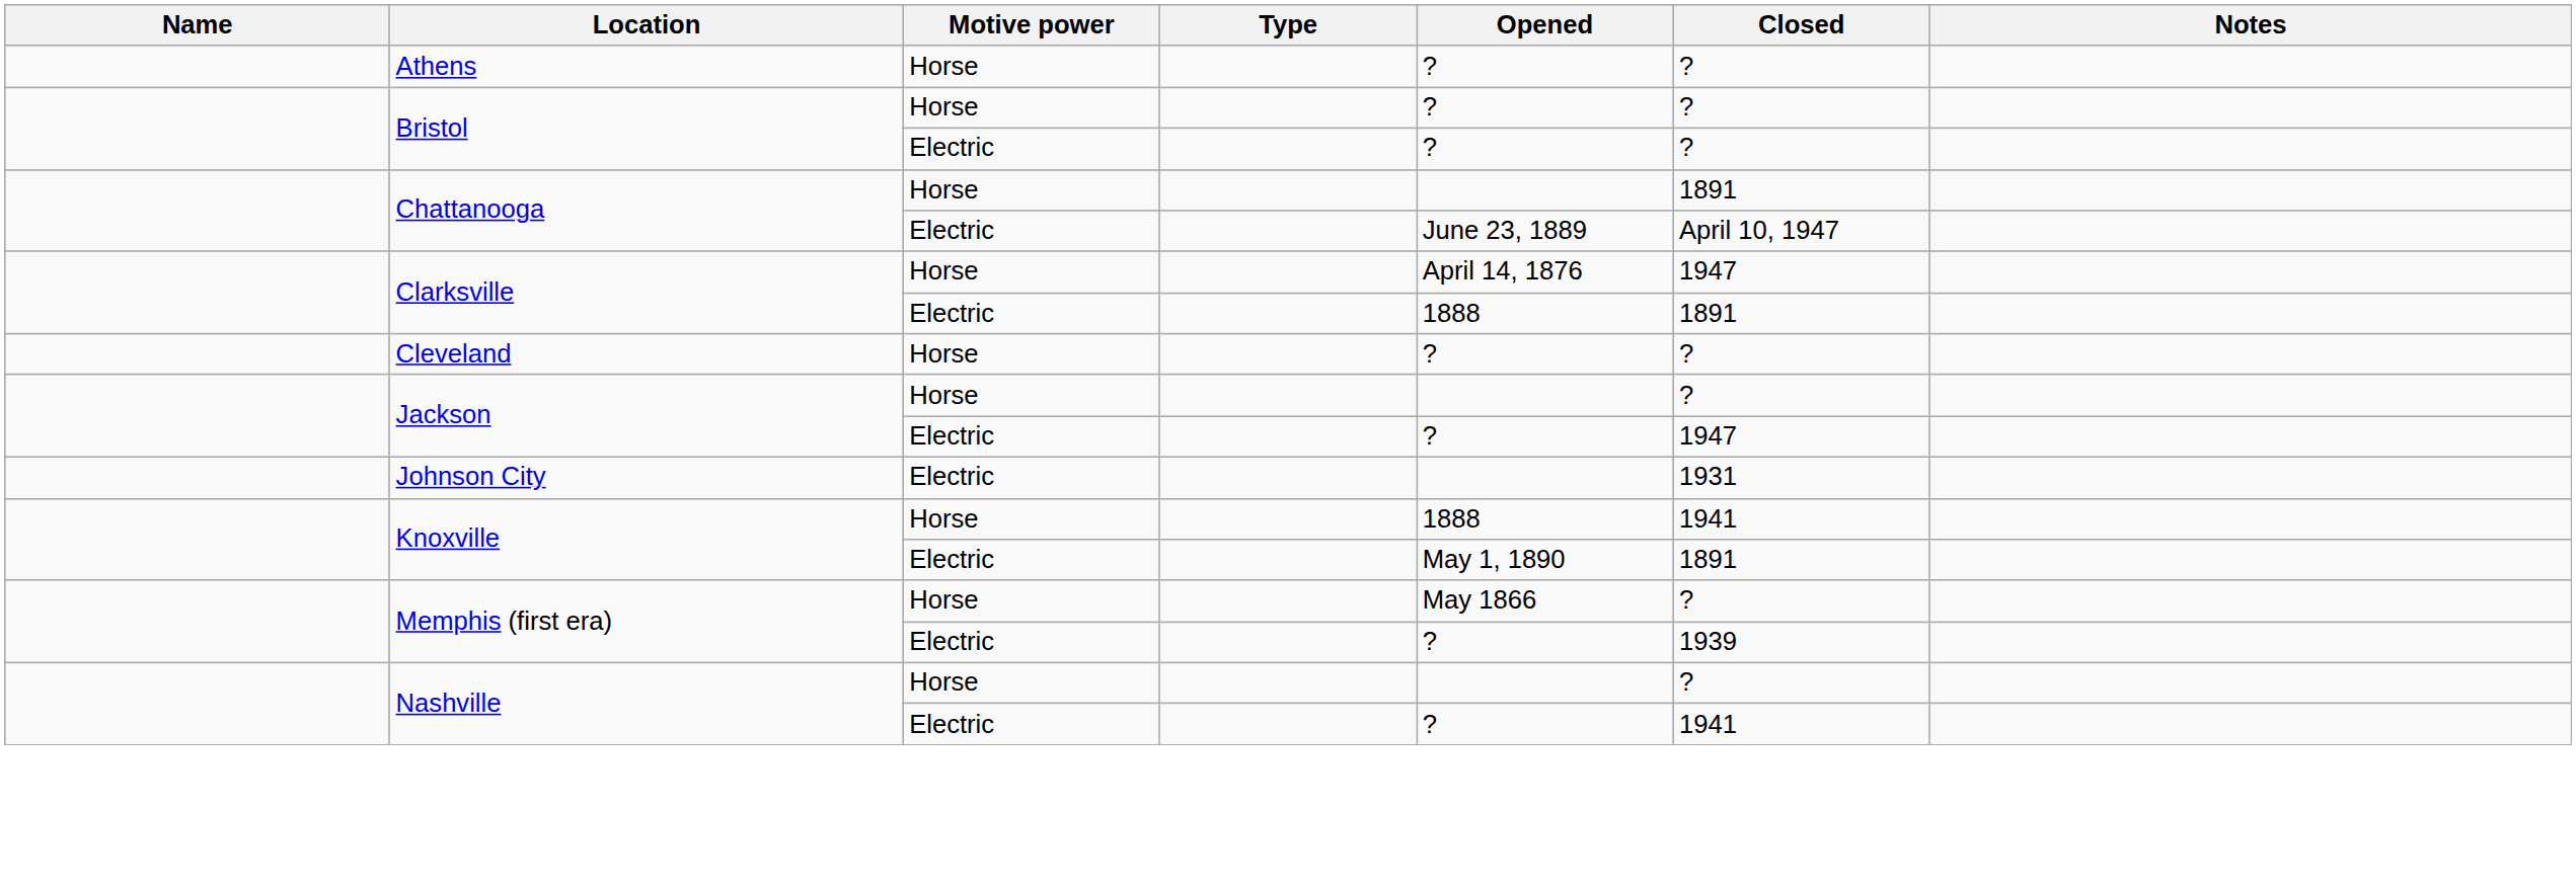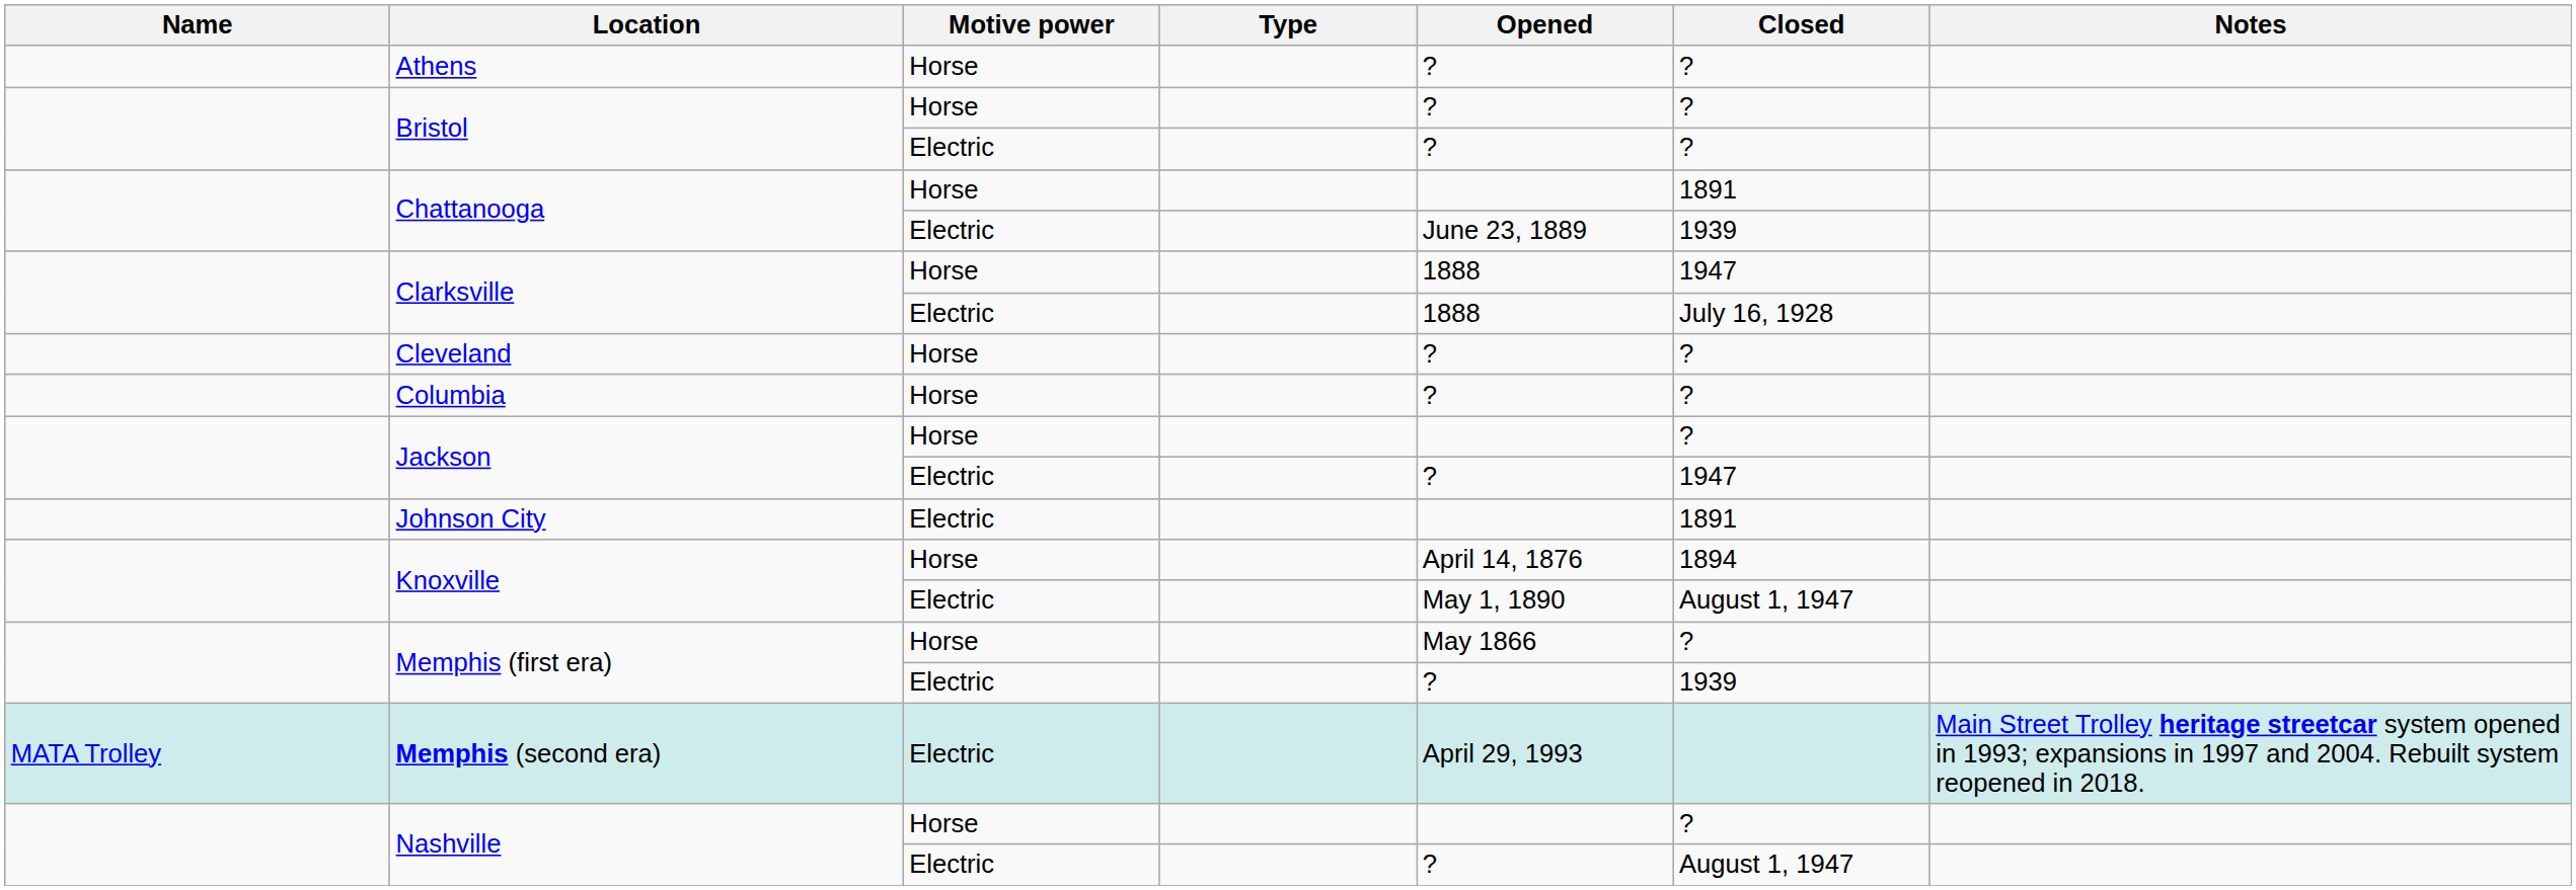 <table class="wikitable sortable" width=100%>
 <tr>
 <th width=15%>Name</th>
 <th width=20%>Location</th>
 <th width=10%>Motive power</th>
 <th width=10%>Type</th>
 <th width=10%>Opened</th>
 <th width=10%>Closed</th>
 <th class="unsortable" width=25%>Notes</th>
 </tr>
 <tr>
 <td> </td>
 <td><a href='#'>Athens</a></td>
 <td>Horse</td>
 <td> </td>
 <td>?</td>
 <td>?</td>
 <td> </td>
 </tr>
 <tr>
 <td rowspan="2"> </td>
 <td rowspan="2"><a href='#'>Bristol</a></td>
 <td>Horse</td>
 <td> </td>
 <td>?</td>
 <td>?</td>
 <td> </td>
 </tr>
 <tr>
 <td>Electric</td>
 <td> </td>
 <td>?</td>
 <td>?</td>
 <td> </td>
 </tr>
 <tr>
 <td rowspan="2"> </td>
 <td rowspan="2"><a href='#'>Chattanooga</a></td>
 <td>Horse</td>
 <td> </td>
 <td></td>
 <td>1891</td>
 <td> </td>
 </tr>
 <tr>
 <td>Electric</td>
 <td> </td>
 <td>June 23, 1889</td>
-<td>April 10, 1947</td>
+<td>1939</td>
 <td> </td>
 </tr>
 <tr>
 <td rowspan="2"> </td>
 <td rowspan="2"><a href='#'>Clarksville</a></td>
 <td>Horse</td>
 <td> </td>
-<td>April 14, 1876</td>
+<td>1888</td>
 <td>1947</td>
 <td> </td>
 </tr>
 <tr>
 <td>Electric</td>
 <td> </td>
 <td>1888</td>
-<td>1891</td>
+<td>July 16, 1928</td>
 <td> </td>
 </tr>
 <tr>
 <td> </td>
 <td><a href='#'>Cleveland</a></td>
+<td>Horse</td>
+<td> </td>
+<td>?</td>
+<td>?</td>
+<td> </td>
+</tr>
+<tr>
+<td> </td>
+<td><a href='#'>Columbia</a></td>
 <td>Horse</td>
 <td> </td>
 <td>?</td>
 <td>?</td>
 <td> </td>
 </tr>
 <tr>
 <td rowspan="2"> </td>
 <td rowspan="2"><a href='#'>Jackson</a></td>
 <td>Horse</td>
 <td> </td>
 <td></td>
 <td>?</td>
 <td> </td>
 </tr>
 <tr>
 <td>Electric</td>
 <td> </td>
 <td>?</td>
 <td>1947</td>
 <td> </td>
 </tr>
 <tr>
 <td> </td>
 <td><a href='#'>Johnson City</a></td>
 <td>Electric</td>
 <td> </td>
 <td></td>
-<td>1931</td>
+<td>1891</td>
 <td> </td>
 </tr>
 <tr>
 <td rowspan="2"> </td>
 <td rowspan="2"><a href='#'>Knoxville</a></td>
 <td>Horse</td>
 <td> </td>
-<td>1888</td>
-<td>1941</td>
+<td>April 14, 1876</td>
+<td>1894</td>
 <td> </td>
 </tr>
 <tr>
 <td>Electric</td>
 <td> </td>
 <td>May 1, 1890</td>
-<td>1891</td>
+<td>August 1, 1947</td>
 <td> </td>
 </tr>
 <tr>
 <td rowspan="2"> </td>
 <td rowspan="2"><a href='#'>Memphis</a> (first era)</td>
 <td>Horse</td>
 <td> </td>
 <td>May 1866</td>
 <td>?</td>
 <td> </td>
 </tr>
 <tr>
 <td>Electric</td>
 <td> </td>
 <td>?</td>
 <td>1939</td>
 <td> </td>
 </tr>
+<tr style="background:#CFECEC">
+<td><a href='#'>MATA Trolley</a></td>
+<td><strong><a href='#'>Memphis</a></strong> (second era)</td>
+<td>Electric</td>
+<td> </td>
+<td>April 29, 1993</td>
+<td> </td>
+<td><a href='#'>Main Street Trolley</a> <strong><a href='#'>heritage streetcar</a></strong> system opened in 1993; expansions in 1997 and 2004. Rebuilt system reopened in 2018.</td>
+</tr>
 <tr>
 <td rowspan="2"> </td>
 <td rowspan="2"><a href='#'>Nashville</a></td>
 <td>Horse</td>
 <td> </td>
 <td></td>
 <td>?</td>
 <td> </td>
 </tr>
 <tr>
 <td>Electric</td>
 <td> </td>
 <td>?</td>
-<td>1941</td>
+<td>August 1, 1947</td>
 <td> </td>
 </tr>
 <tr>
 </tr>
 </table>
